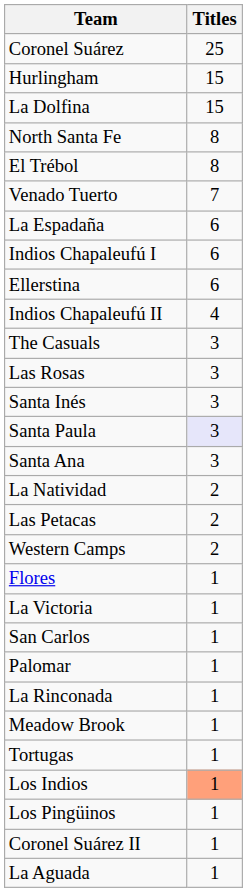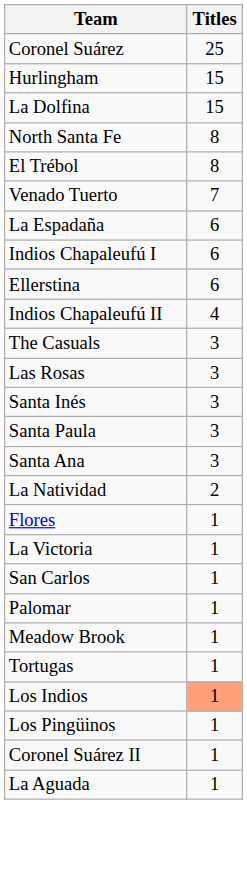 <table class="wikitable sortable" style="text-align:left">
 <tr>
 <th width=150px>Team</th>
 <th width=40px>Titles</th>
 </tr>
 <tr>
 <td>Coronel Suárez</td>
 <td align=center>25</td>
 </tr>
 <tr>
 <td>Hurlingham</td>
 <td align="center">15</td>
 </tr>
 <tr>
 <td>La Dolfina</td>
 <td align="center">15</td>
 </tr>
 <tr>
 <td>North Santa Fe</td>
 <td align=center>8</td>
 </tr>
 <tr>
 <td>El Trébol</td>
 <td align=center>8</td>
 </tr>
 <tr>
 <td>Venado Tuerto</td>
 <td align=center>7</td>
 </tr>
 <tr>
 <td>La Espadaña</td>
 <td align=center>6</td>
 </tr>
 <tr>
 <td>Indios Chapaleufú I</td>
 <td align=center>6</td>
 </tr>
 <tr>
 <td>Ellerstina</td>
 <td align=center>6</td>
 </tr>
 <tr>
 <td>Indios Chapaleufú II</td>
 <td align=center>4</td>
 </tr>
 <tr>
 <td>The Casuals</td>
 <td align=center>3</td>
 </tr>
 <tr>
 <td>Las Rosas</td>
 <td align=center>3</td>
 </tr>
 <tr>
 <td>Santa Inés</td>
 <td align=center>3</td>
 </tr>
 <tr>
 <td>Santa Paula</td>
-<td align=center style="background: lavender;">3</td>
+<td align=center>3</td>
 </tr>
 <tr>
 <td>Santa Ana</td>
 <td align=center>3</td>
 </tr>
 <tr>
 <td>La Natividad</td>
-<td align=center>2</td>
-</tr>
-<tr>
-<td>Las Petacas</td>
-<td align=center>2</td>
-</tr>
-<tr>
-<td>Western Camps</td>
 <td align=center>2</td>
 </tr>
 <tr>
 <td><a href='#'>Flores</a></td>
 <td align=center>1</td>
 </tr>
 <tr>
 <td>La Victoria</td>
 <td align=center>1</td>
 </tr>
 <tr>
 <td>San Carlos</td>
 <td align=center>1</td>
 </tr>
 <tr>
 <td>Palomar</td>
-<td align=center>1</td>
-</tr>
-<tr>
-<td>La Rinconada</td>
 <td align=center>1</td>
 </tr>
 <tr>
 <td>Meadow Brook</td>
 <td align=center>1</td>
 </tr>
 <tr>
 <td>Tortugas</td>
 <td align=center>1</td>
 </tr>
 <tr>
 <td>Los Indios</td>
 <td align=center style="background: lightsalmon;">1</td>
 </tr>
 <tr>
 <td>Los Pingüinos</td>
 <td align=center>1</td>
 </tr>
 <tr>
 <td>Coronel Suárez II</td>
 <td align=center>1</td>
 </tr>
 <tr>
 <td>La Aguada</td>
 <td align=center>1</td>
 </tr>
 </table>
